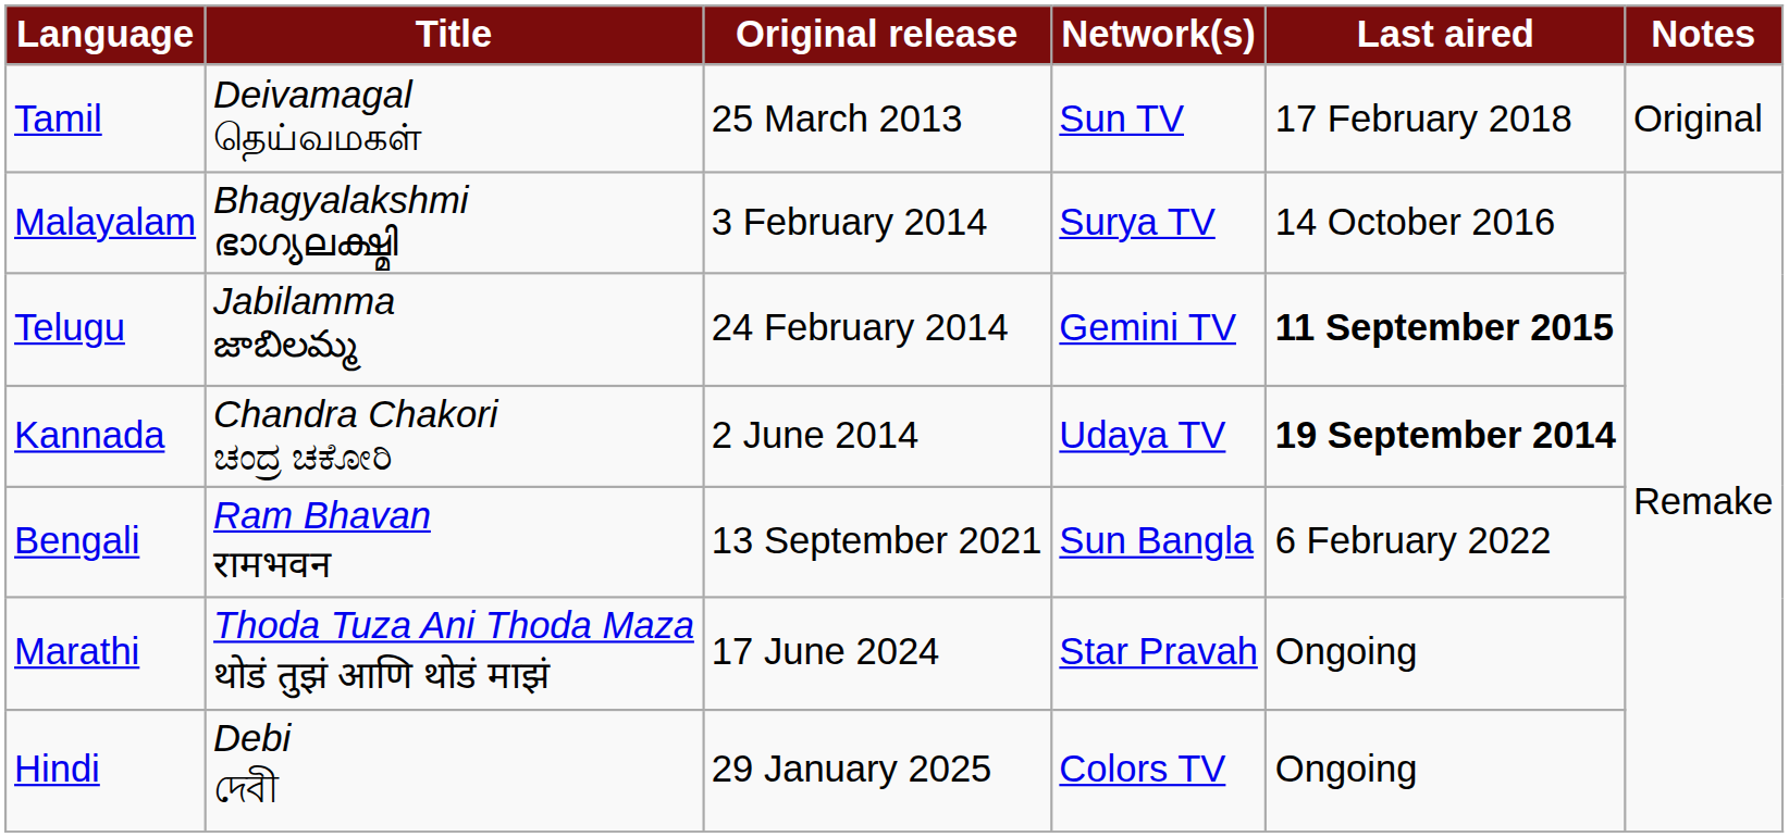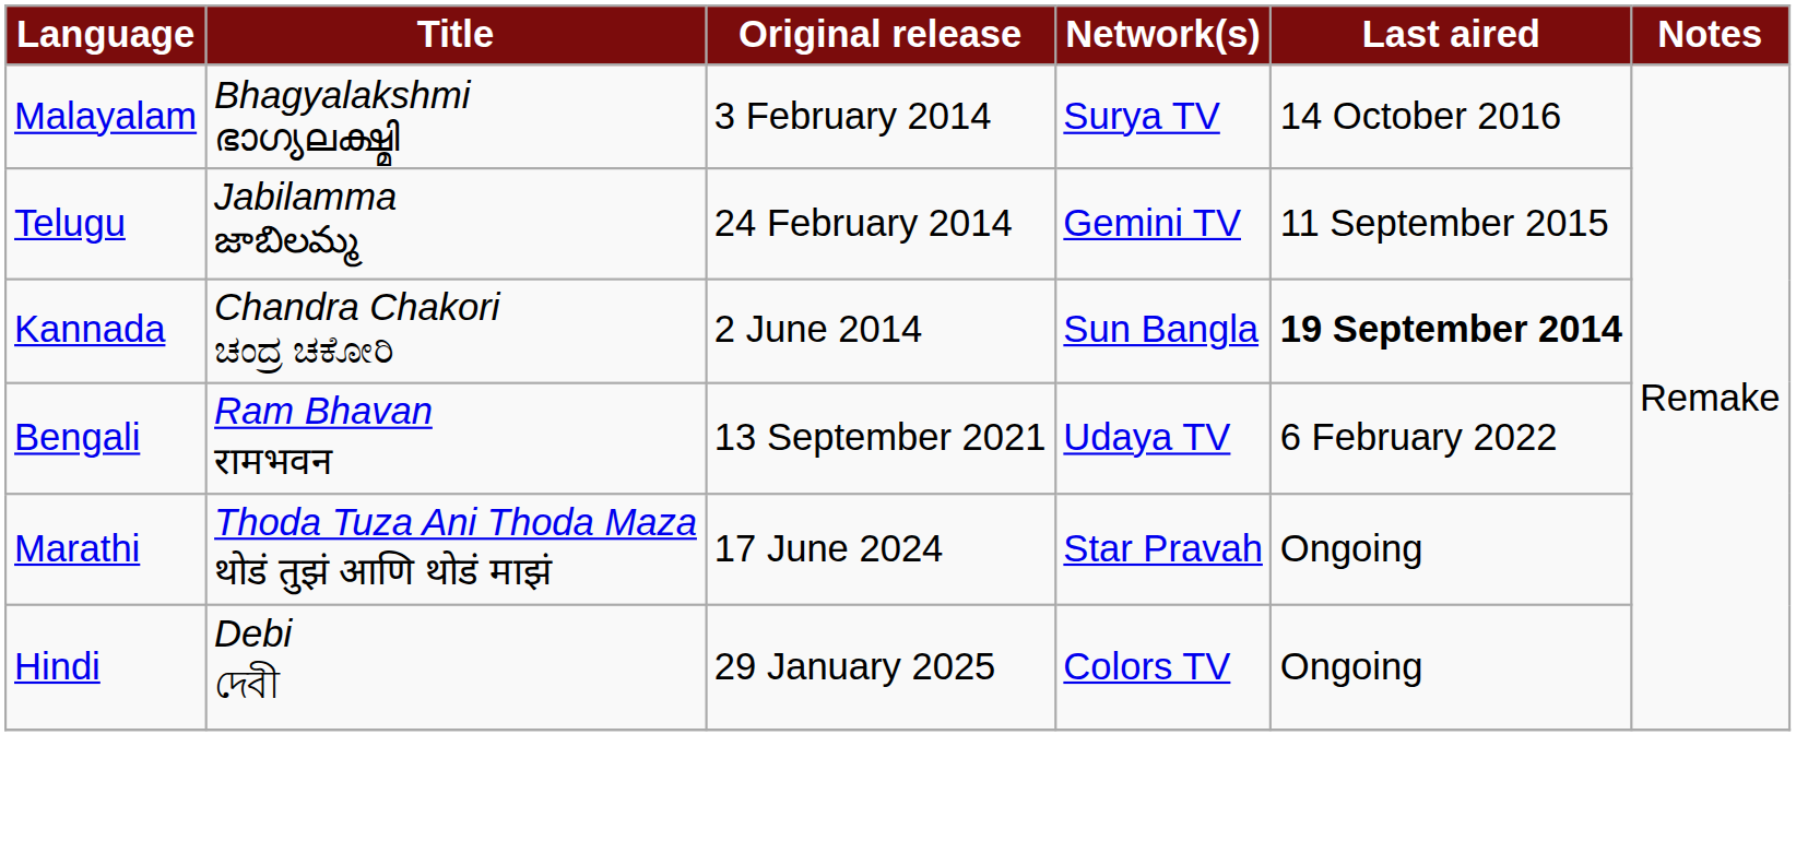 <table class="wikitable" style="margin-right: 0;">
 <tr style="color:black">
 <th style="background:#7b0c0c;color:white">Language</th>
 <th style="background:#7b0c0c;color:white">Title</th>
 <th style="background:#7b0c0c;color:white">Original release</th>
 <th style="background:#7b0c0c;color:white">Network(s)</th>
 <th style="background:#7b0c0c;color:white">Last aired</th>
 <th style="background:#7b0c0c;color:white">Notes</th>
-</tr>
-<tr>
-<td><a href='#'>Tamil</a></td>
-<td><em>Deivamagal</em> <br> தெய்வமகள்</td>
-<td>25 March 2013</td>
-<td><a href='#'>Sun TV</a></td>
-<td>17 February 2018</td>
-<td>Original</td>
 </tr>
 <tr>
 <td><a href='#'>Malayalam</a></td>
 <td><em>Bhagyalakshmi</em> <br> ഭാഗ്യലക്ഷ്മി</td>
 <td>3 February 2014</td>
 <td><a href='#'>Surya TV</a></td>
 <td>14 October 2016</td>
 <td rowspan="6">Remake</td>
 </tr>
 <tr>
 <td><a href='#'>Telugu</a></td>
 <td><em>Jabilamma</em> <br> జాబిలమ్మ</td>
 <td>24 February 2014</td>
 <td><a href='#'>Gemini TV</a></td>
-<td><strong>11 September 2015</strong></td>
+<td>11 September 2015</td>
 </tr>
 <tr>
 <td><a href='#'>Kannada</a></td>
 <td><em>Chandra Chakori</em> <br> ಚಂದ್ರ ಚಕೋರಿ</td>
 <td>2 June 2014</td>
-<td><a href='#'>Udaya TV</a></td>
+<td><a href='#'>Sun Bangla</a></td>
 <td><strong>19 September 2014</strong></td>
 </tr>
 <tr>
 <td><a href='#'>Bengali</a></td>
 <td><em><a href='#'>Ram Bhavan</a></em> <br>  रामभवन</td>
 <td>13 September 2021</td>
-<td><a href='#'>Sun Bangla</a></td>
+<td><a href='#'>Udaya TV</a></td>
 <td>6 February 2022</td>
 </tr>
 <tr>
 <td><a href='#'>Marathi</a></td>
 <td><em><a href='#'>Thoda Tuza Ani Thoda Maza</a></em> <br> थोडं तुझं आणि थोडं माझं</td>
 <td>17 June 2024</td>
 <td><a href='#'>Star Pravah</a></td>
 <td>Ongoing</td>
 </tr>
 <tr>
 <td><a href='#'>Hindi</a></td>
 <td><em>Debi</em> <br> দেবী</td>
 <td>29 January 2025</td>
 <td><a href='#'>Colors TV</a></td>
 <td>Ongoing</td>
 </tr>
 <tr>
 </tr>
 </table>
